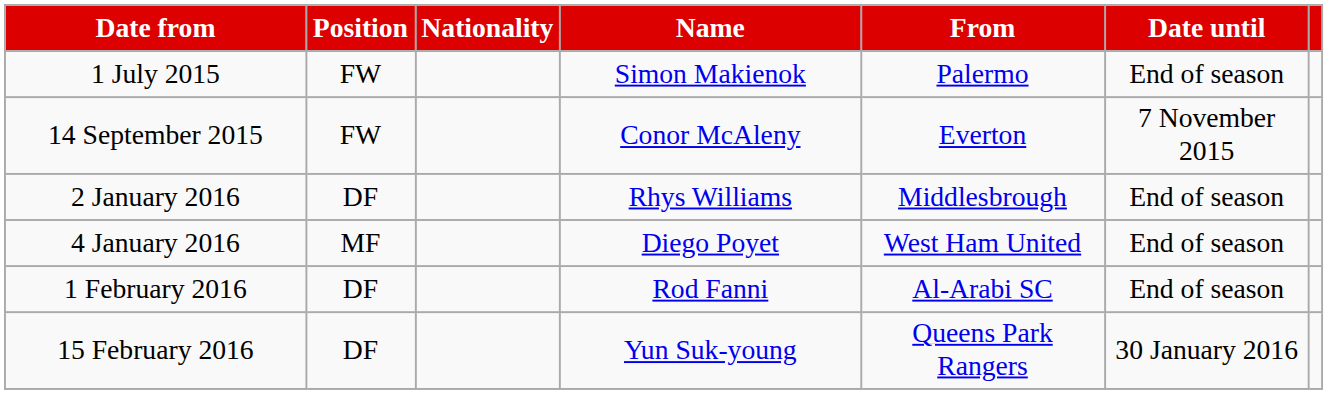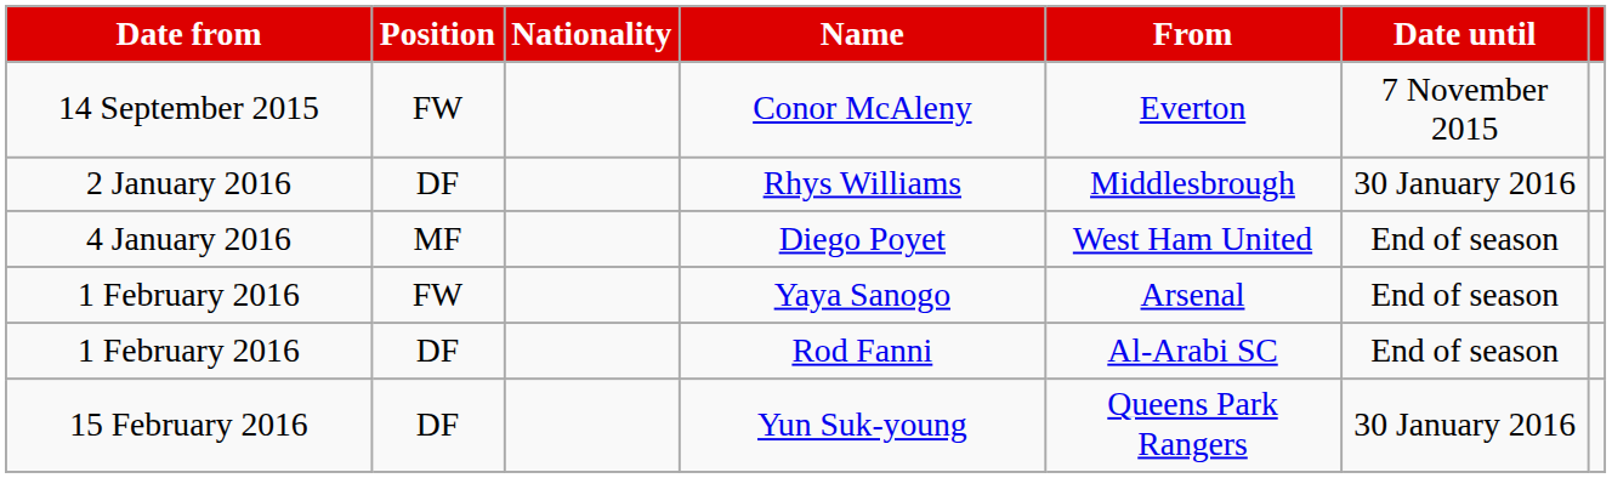 <table class="wikitable"  style="text-align:center; font-size:90%; ">
 <tr>
 <th style="background:#DD0000; color:white; width:150px;">Date from</th>
 <th style="background:#DD0000; color:white; width:50px;">Position</th>
 <th style="background:#DD0000; color:white; width:50px;">Nationality</th>
 <th style="background:#DD0000; color:white; width:150px;">Name</th>
 <th style="background:#DD0000; color:white; width:120px;">From</th>
 <th style="background:#DD0000; color:white; width:100px;">Date until</th>
 <th style="background:#DD0000; color:white;"></th>
-</tr>
-<tr>
-<td>1 July 2015</td>
-<td>FW</td>
-<td></td>
-<td><a href='#'>Simon Makienok</a></td>
-<td><a href='#'>Palermo</a></td>
-<td>End of season</td>
-<td></td>
 </tr>
 <tr>
 <td>14 September 2015</td>
 <td>FW</td>
 <td></td>
 <td><a href='#'>Conor McAleny</a></td>
 <td><a href='#'>Everton</a></td>
 <td>7 November 2015</td>
 <td></td>
 </tr>
 <tr>
 <td>2 January 2016</td>
 <td>DF</td>
 <td></td>
 <td><a href='#'>Rhys Williams</a></td>
 <td><a href='#'>Middlesbrough</a></td>
-<td>End of season</td>
+<td>30 January 2016</td>
 <td></td>
 </tr>
 <tr>
 <td>4 January 2016</td>
 <td>MF</td>
 <td></td>
 <td><a href='#'>Diego Poyet</a></td>
 <td><a href='#'>West Ham United</a></td>
+<td>End of season</td>
+<td></td>
+</tr>
+<tr>
+<td>1 February 2016</td>
+<td>FW</td>
+<td></td>
+<td><a href='#'>Yaya Sanogo</a></td>
+<td><a href='#'>Arsenal</a></td>
 <td>End of season</td>
 <td></td>
 </tr>
 <tr>
 <td>1 February 2016</td>
 <td>DF</td>
 <td></td>
 <td><a href='#'>Rod Fanni</a></td>
 <td><a href='#'>Al-Arabi SC</a></td>
 <td>End of season</td>
 <td></td>
 </tr>
 <tr>
 <td>15 February 2016</td>
 <td>DF</td>
 <td></td>
 <td><a href='#'>Yun Suk-young</a></td>
 <td><a href='#'>Queens Park Rangers</a></td>
 <td>30 January 2016</td>
 <td></td>
 </tr>
 </table>
